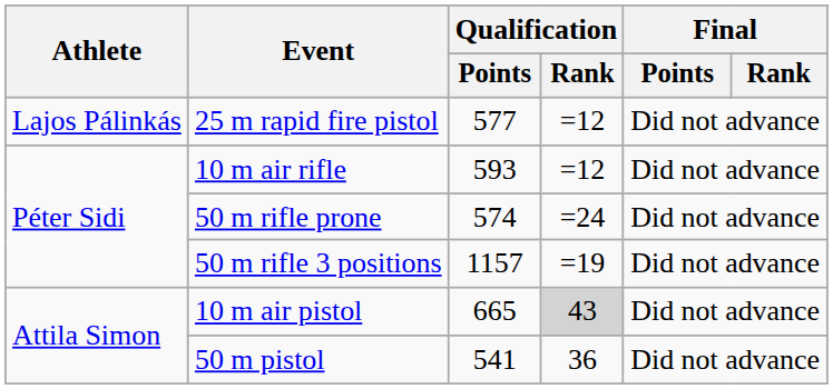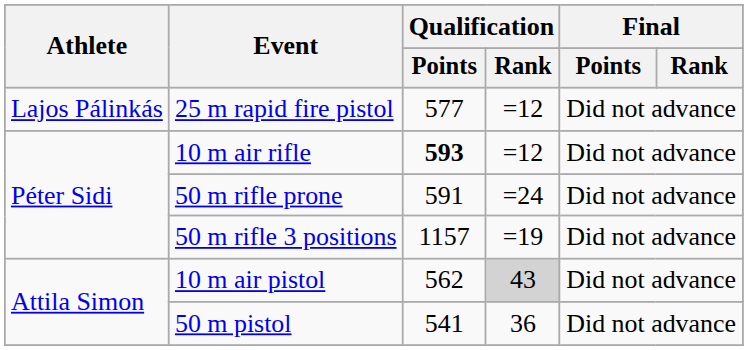 <table class="wikitable" style="font-size:90%">
 <tr>
 <th rowspan="2">Athlete</th>
 <th rowspan="2">Event</th>
 <th colspan=2>Qualification</th>
 <th colspan=2>Final</th>
 </tr>
 <tr style="font-size:95%">
 <th>Points</th>
 <th>Rank</th>
 <th>Points</th>
 <th>Rank</th>
 </tr>
 <tr align=center>
 <td align=left><a href='#'>Lajos Pálinkás</a></td>
 <td align=left><a href='#'>25 m rapid fire pistol</a></td>
 <td>577</td>
 <td>=12</td>
 <td colspan=2>Did not advance</td>
 </tr>
 <tr align=center>
 <td align=left rowspan=3><a href='#'>Péter Sidi</a></td>
 <td align=left><a href='#'>10 m air rifle</a></td>
-<td>593</td>
+<td><strong>593</strong></td>
 <td>=12</td>
 <td colspan=2>Did not advance</td>
 </tr>
 <tr align=center>
 <td align=left><a href='#'>50 m rifle prone</a></td>
-<td>574</td>
+<td>591</td>
 <td>=24</td>
 <td colspan=2>Did not advance</td>
 </tr>
 <tr align=center>
 <td align=left><a href='#'>50 m rifle 3 positions</a></td>
 <td>1157</td>
 <td>=19</td>
 <td colspan=2>Did not advance</td>
 </tr>
 <tr align=center>
 <td align=left rowspan=2><a href='#'>Attila Simon</a></td>
 <td align=left><a href='#'>10 m air pistol</a></td>
-<td>665</td>
+<td>562</td>
 <td style="background: lightgrey;">43</td>
 <td colspan=2>Did not advance</td>
 </tr>
 <tr align=center>
 <td align=left><a href='#'>50 m pistol</a></td>
 <td>541</td>
 <td>36</td>
 <td colspan=2>Did not advance</td>
 </tr>
 </table>
